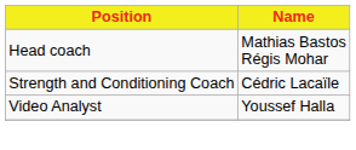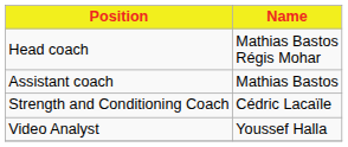 <table class="wikitable">
 <tr>
 <th style="background:#F2EF1D; color:#EE2722">Position</th>
 <th style="background:#F2EF1D; color:#EE2722">Name</th>
 </tr>
 <tr>
 <td>Head coach</td>
 <td> Mathias Bastos<br> Régis Mohar</td>
+</tr>
+<tr>
+<td>Assistant coach</td>
+<td> Mathias Bastos</td>
 </tr>
 <tr>
 <td>Strength and Conditioning Coach</td>
 <td> Cédric Lacaïle</td>
 </tr>
 <tr>
 <td>Video Analyst</td>
 <td> Youssef Halla</td>
 </tr>
 <tr>
 </tr>
 </table>
